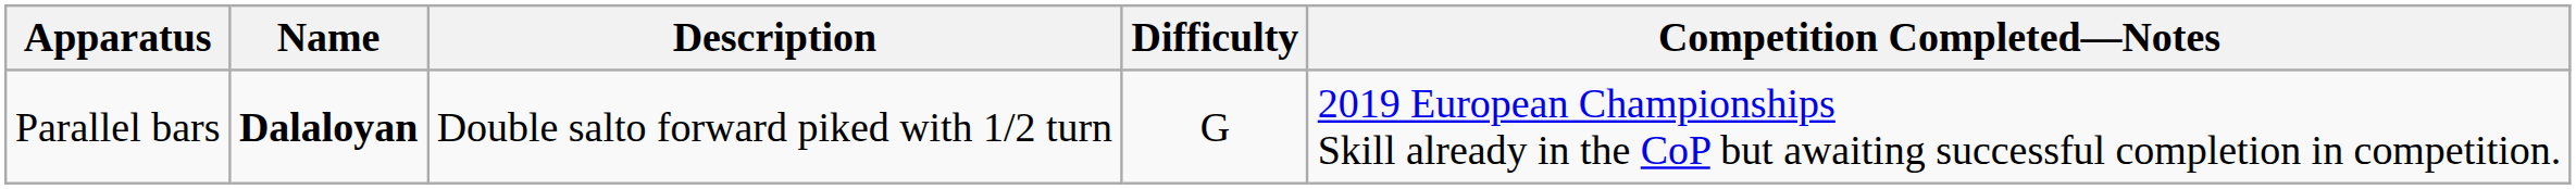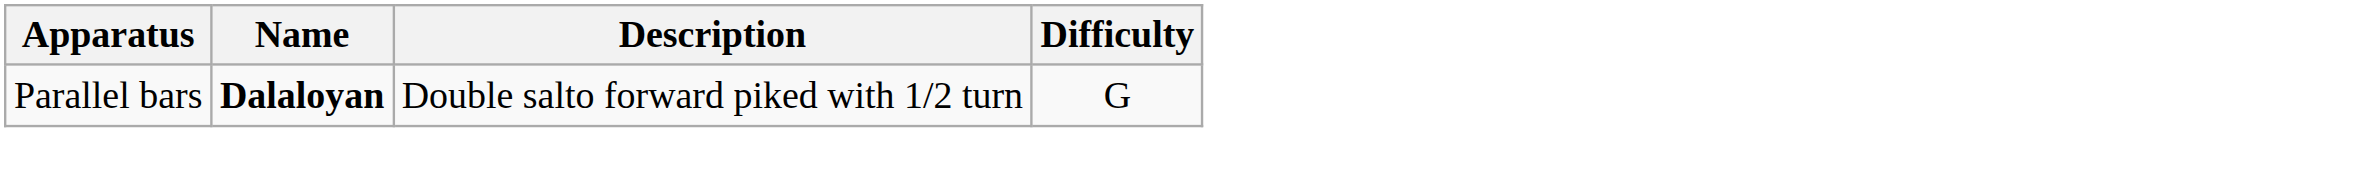 <table class="wikitable">
 <tr>
 <th>Apparatus</th>
 <th>Name</th>
 <th>Description</th>
 <th>Difficulty</th>
-<th>Competition Completed—Notes</th>
 </tr>
 <tr>
 <td align=center>Parallel bars</td>
 <td><strong>Dalaloyan</strong></td>
 <td>Double salto forward piked with 1/2 turn</td>
 <td align=center>G</td>
-<td><a href='#'>2019 European Championships</a><br>Skill already in the <a href='#'>CoP</a> but awaiting successful completion in competition.</td>
 </tr>
 </table>
